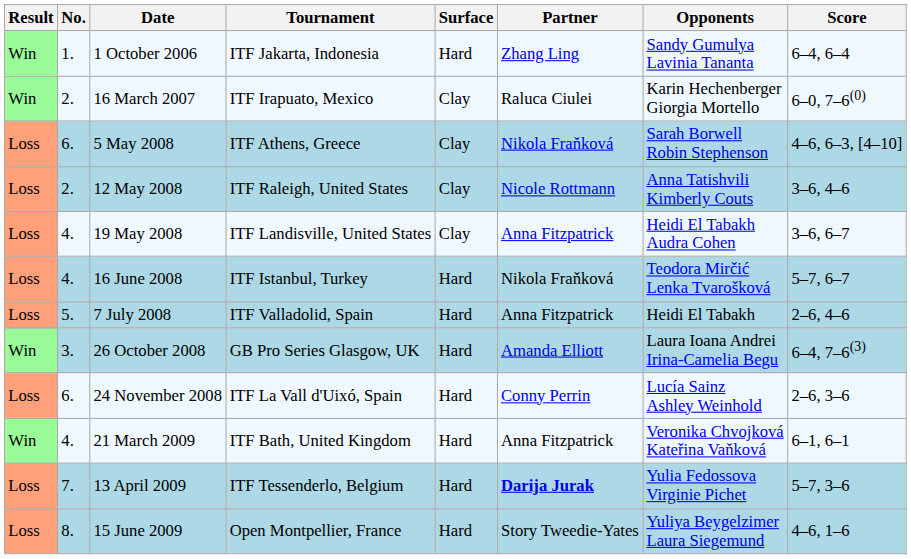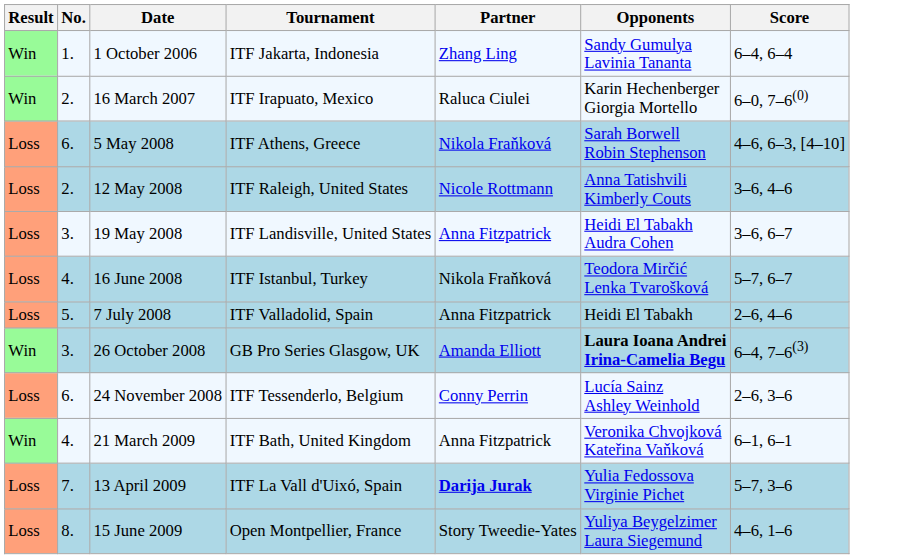 <table class="sortable wikitable">
 <tr>
 <th>Result</th>
 <th>No.</th>
 <th>Date</th>
 <th>Tournament</th>
-<th>Surface</th>
 <th>Partner</th>
 <th>Opponents</th>
 <th class="unsortable">Score</th>
 </tr>
 <tr style="background:#f0f8ff;">
 <td style="background:#98fb98;">Win</td>
 <td>1.</td>
 <td>1 October 2006</td>
 <td>ITF Jakarta, Indonesia</td>
-<td>Hard</td>
 <td> <a href='#'>Zhang Ling</a></td>
 <td> <a href='#'>Sandy Gumulya</a> <br>  <a href='#'>Lavinia Tananta</a></td>
 <td>6–4, 6–4</td>
 </tr>
 <tr style="background:#f0f8ff;">
 <td style="background:#98fb98;">Win</td>
 <td>2.</td>
 <td>16 March 2007</td>
 <td>ITF Irapuato, Mexico</td>
-<td>Clay</td>
 <td> Raluca Ciulei</td>
 <td> Karin Hechenberger <br>  Giorgia Mortello</td>
 <td>6–0, 7–6<sup>(0)</sup></td>
 </tr>
 <tr style="background:lightblue;">
 <td style="background:#ffa07a;">Loss</td>
 <td>6.</td>
 <td>5 May 2008</td>
 <td>ITF Athens, Greece</td>
-<td>Clay</td>
 <td> <a href='#'>Nikola Fraňková</a></td>
 <td> <a href='#'>Sarah Borwell</a> <br>  <a href='#'>Robin Stephenson</a></td>
 <td>4–6, 6–3, [4–10]</td>
 </tr>
 <tr style="background:lightblue;">
 <td style="background:#ffa07a;">Loss</td>
 <td>2.</td>
 <td>12 May 2008</td>
 <td>ITF Raleigh, United States</td>
-<td>Clay</td>
 <td> <a href='#'>Nicole Rottmann</a></td>
 <td> <a href='#'>Anna Tatishvili</a> <br>  <a href='#'>Kimberly Couts</a></td>
 <td>3–6, 4–6</td>
 </tr>
 <tr style="background:#f0f8ff;">
 <td style="background:#ffa07a;">Loss</td>
-<td>4.</td>
+<td>3.</td>
 <td>19 May 2008</td>
 <td>ITF Landisville, United States</td>
-<td>Clay</td>
 <td> <a href='#'>Anna Fitzpatrick</a></td>
 <td> <a href='#'>Heidi El Tabakh</a> <br>  <a href='#'>Audra Cohen</a></td>
 <td>3–6, 6–7</td>
 </tr>
 <tr style="background:lightblue;">
 <td style="background:#ffa07a;">Loss</td>
 <td>4.</td>
 <td>16 June 2008</td>
 <td>ITF Istanbul, Turkey</td>
-<td>Hard</td>
 <td> Nikola Fraňková</td>
 <td> <a href='#'>Teodora Mirčić</a> <br>  <a href='#'>Lenka Tvarošková</a></td>
 <td>5–7, 6–7</td>
 </tr>
 <tr style="background:lightblue;">
 <td style="background:#ffa07a;">Loss</td>
 <td>5.</td>
 <td>7 July 2008</td>
 <td>ITF Valladolid, Spain</td>
-<td>Hard</td>
 <td> Anna Fitzpatrick</td>
 <td> Heidi El Tabakh <br>  </td>
 <td>2–6, 4–6</td>
 </tr>
 <tr style="background:lightblue;">
 <td style="background:#98fb98;">Win</td>
 <td>3.</td>
 <td>26 October 2008</td>
 <td>GB Pro Series Glasgow, UK</td>
-<td>Hard</td>
 <td> <a href='#'>Amanda Elliott</a></td>
-<td> Laura Ioana Andrei <br>  <a href='#'>Irina-Camelia Begu</a></td>
+<td><strong> Laura Ioana Andrei <br>  <a href='#'>Irina-Camelia Begu</a></strong></td>
 <td>6–4, 7–6<sup>(3)</sup></td>
 </tr>
 <tr style="background:#f0f8ff;">
 <td style="background:#ffa07a;">Loss</td>
 <td>6.</td>
 <td>24 November 2008</td>
-<td>ITF La Vall d'Uixó, Spain</td>
-<td>Hard</td>
+<td>ITF Tessenderlo, Belgium</td>
 <td> <a href='#'>Conny Perrin</a></td>
 <td> <a href='#'>Lucía Sainz</a> <br>  <a href='#'>Ashley Weinhold</a></td>
 <td>2–6, 3–6</td>
 </tr>
 <tr style="background:#f0f8ff;">
 <td style="background:#98fb98;">Win</td>
 <td>4.</td>
 <td>21 March 2009</td>
 <td>ITF Bath, United Kingdom</td>
-<td>Hard</td>
 <td> Anna Fitzpatrick</td>
 <td> <a href='#'>Veronika Chvojková</a> <br>  <a href='#'>Kateřina Vaňková</a></td>
 <td>6–1, 6–1</td>
 </tr>
 <tr style="background:lightblue;">
 <td style="background:#ffa07a;">Loss</td>
 <td>7.</td>
 <td>13 April 2009</td>
-<td>ITF Tessenderlo, Belgium</td>
-<td>Hard</td>
+<td>ITF La Vall d'Uixó, Spain</td>
 <td><strong> <a href='#'>Darija Jurak</a></strong></td>
 <td> <a href='#'>Yulia Fedossova</a> <br>  <a href='#'>Virginie Pichet</a></td>
 <td>5–7, 3–6</td>
 </tr>
 <tr style="background:lightblue;">
 <td style="background:#ffa07a;">Loss</td>
 <td>8.</td>
 <td>15 June 2009</td>
 <td>Open Montpellier, France</td>
-<td>Hard</td>
 <td> Story Tweedie-Yates</td>
 <td> <a href='#'>Yuliya Beygelzimer</a> <br>  <a href='#'>Laura Siegemund</a></td>
 <td>4–6, 1–6</td>
 </tr>
 </table>
